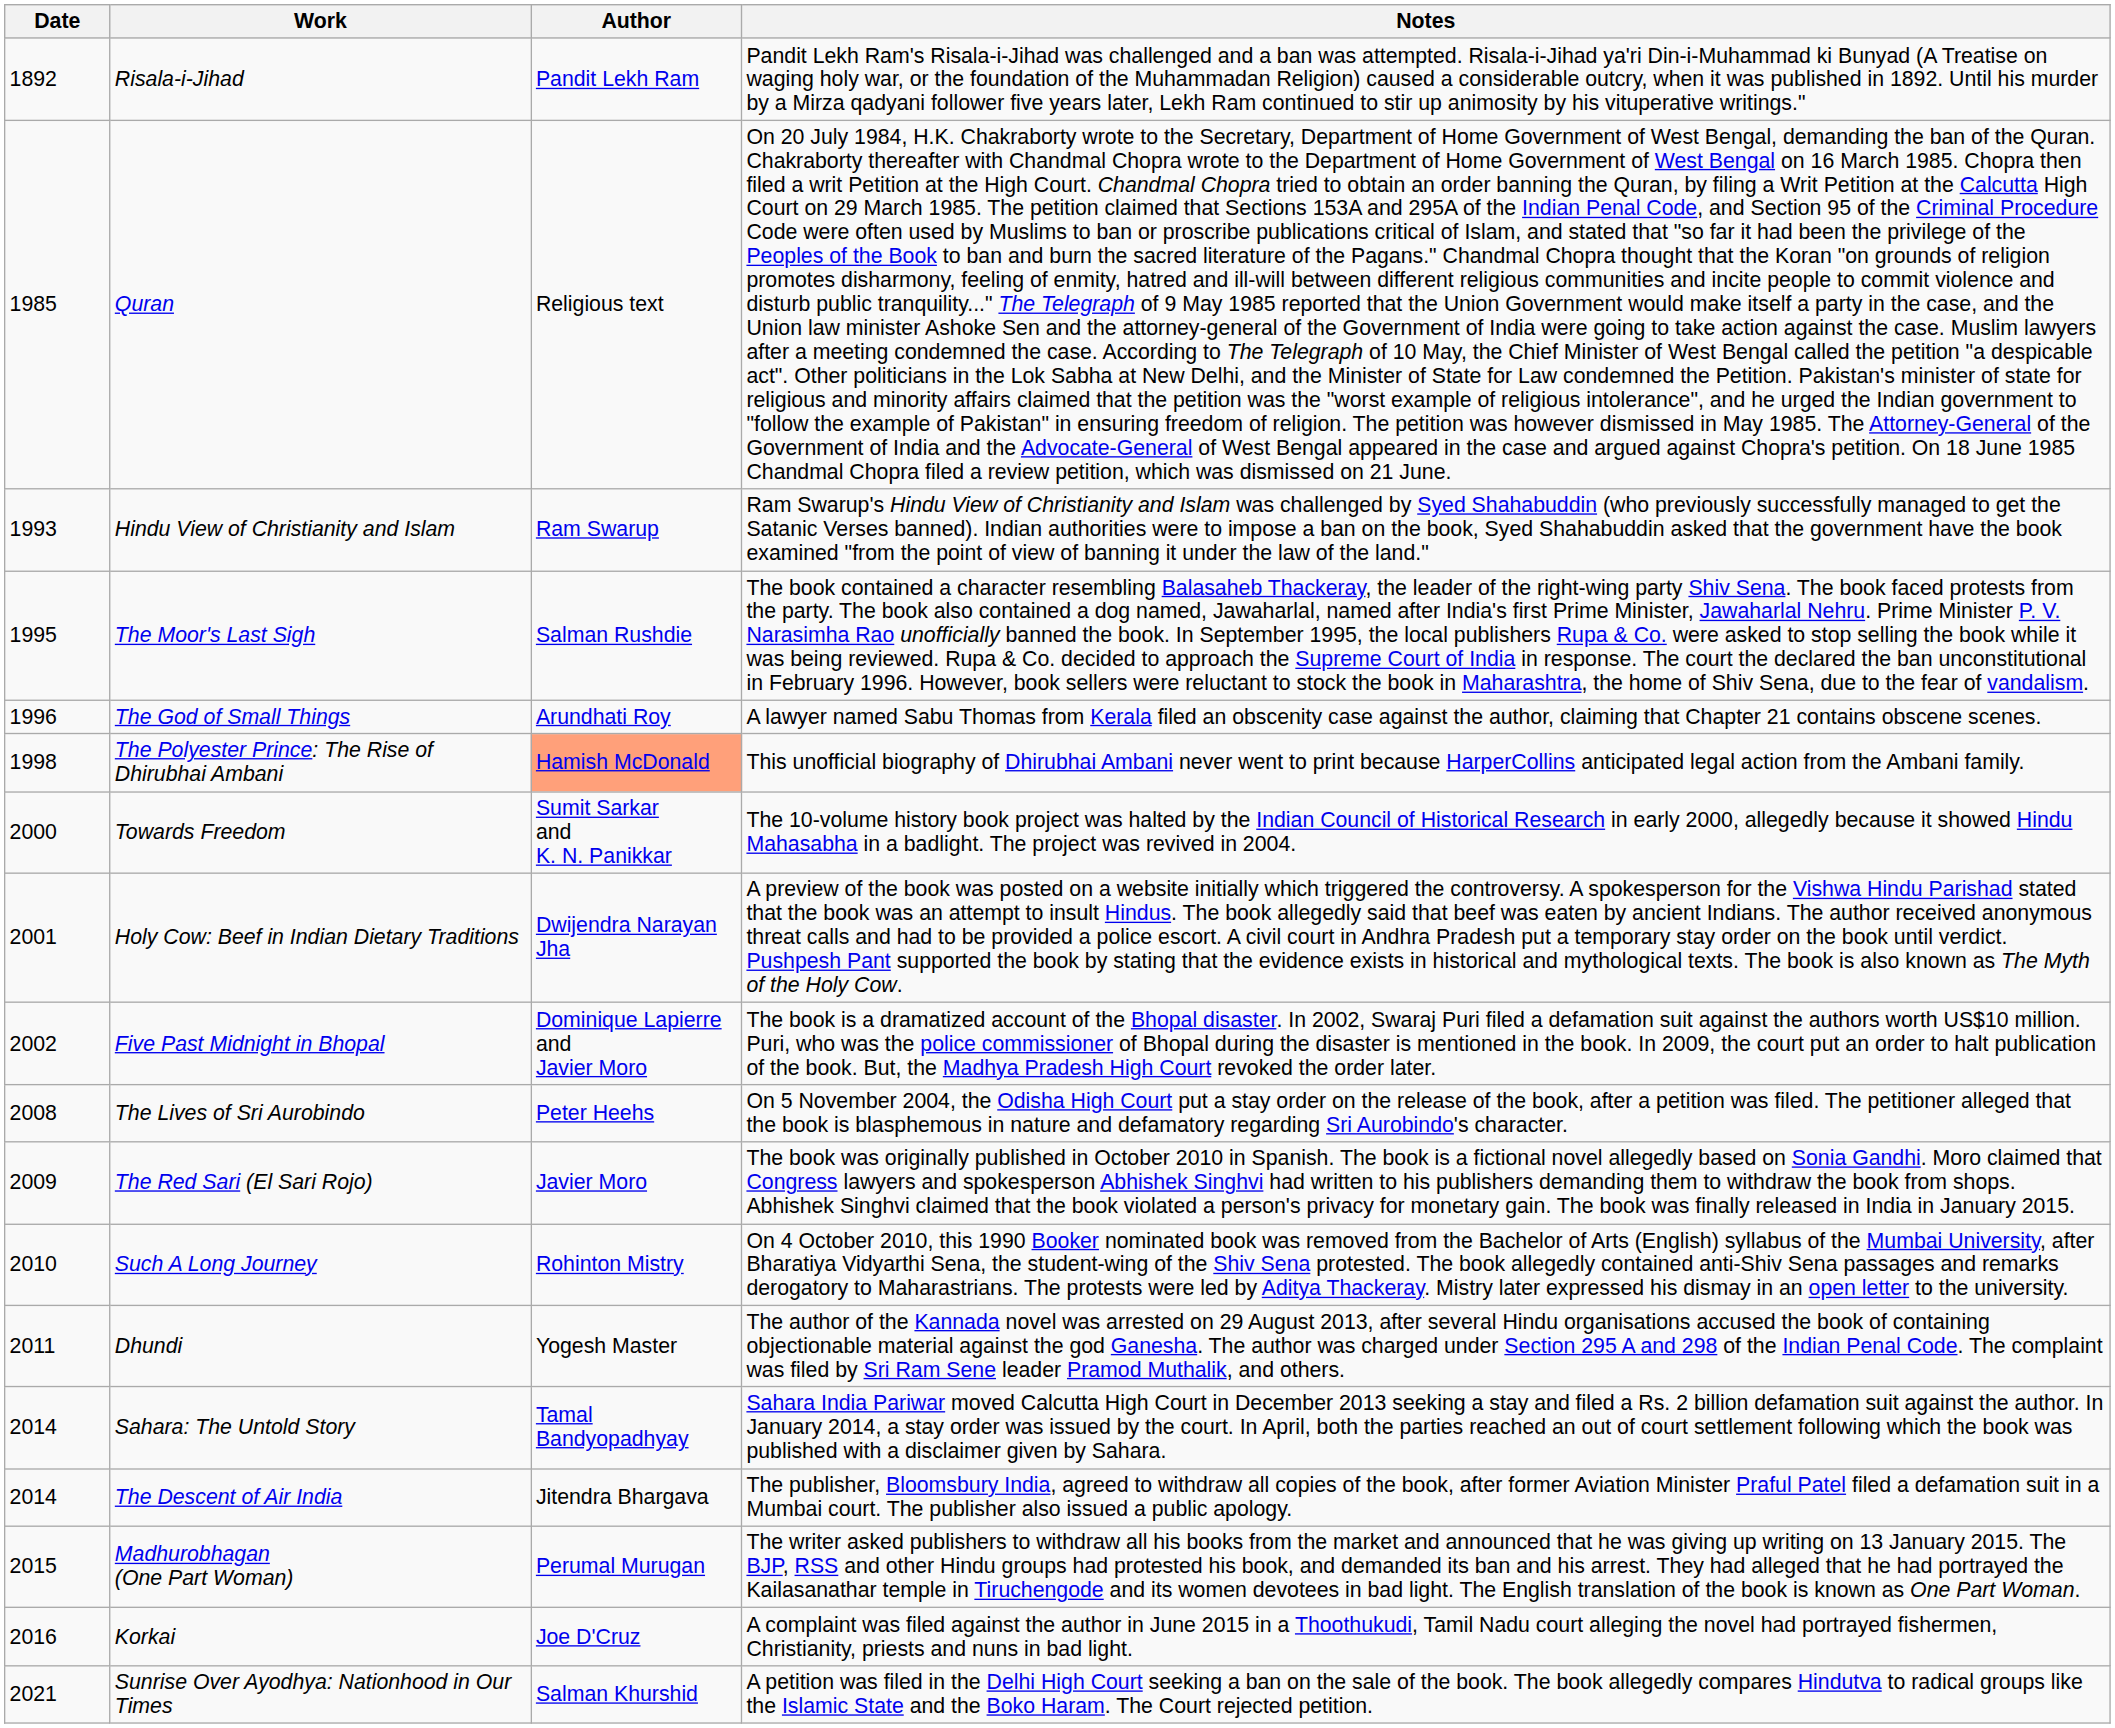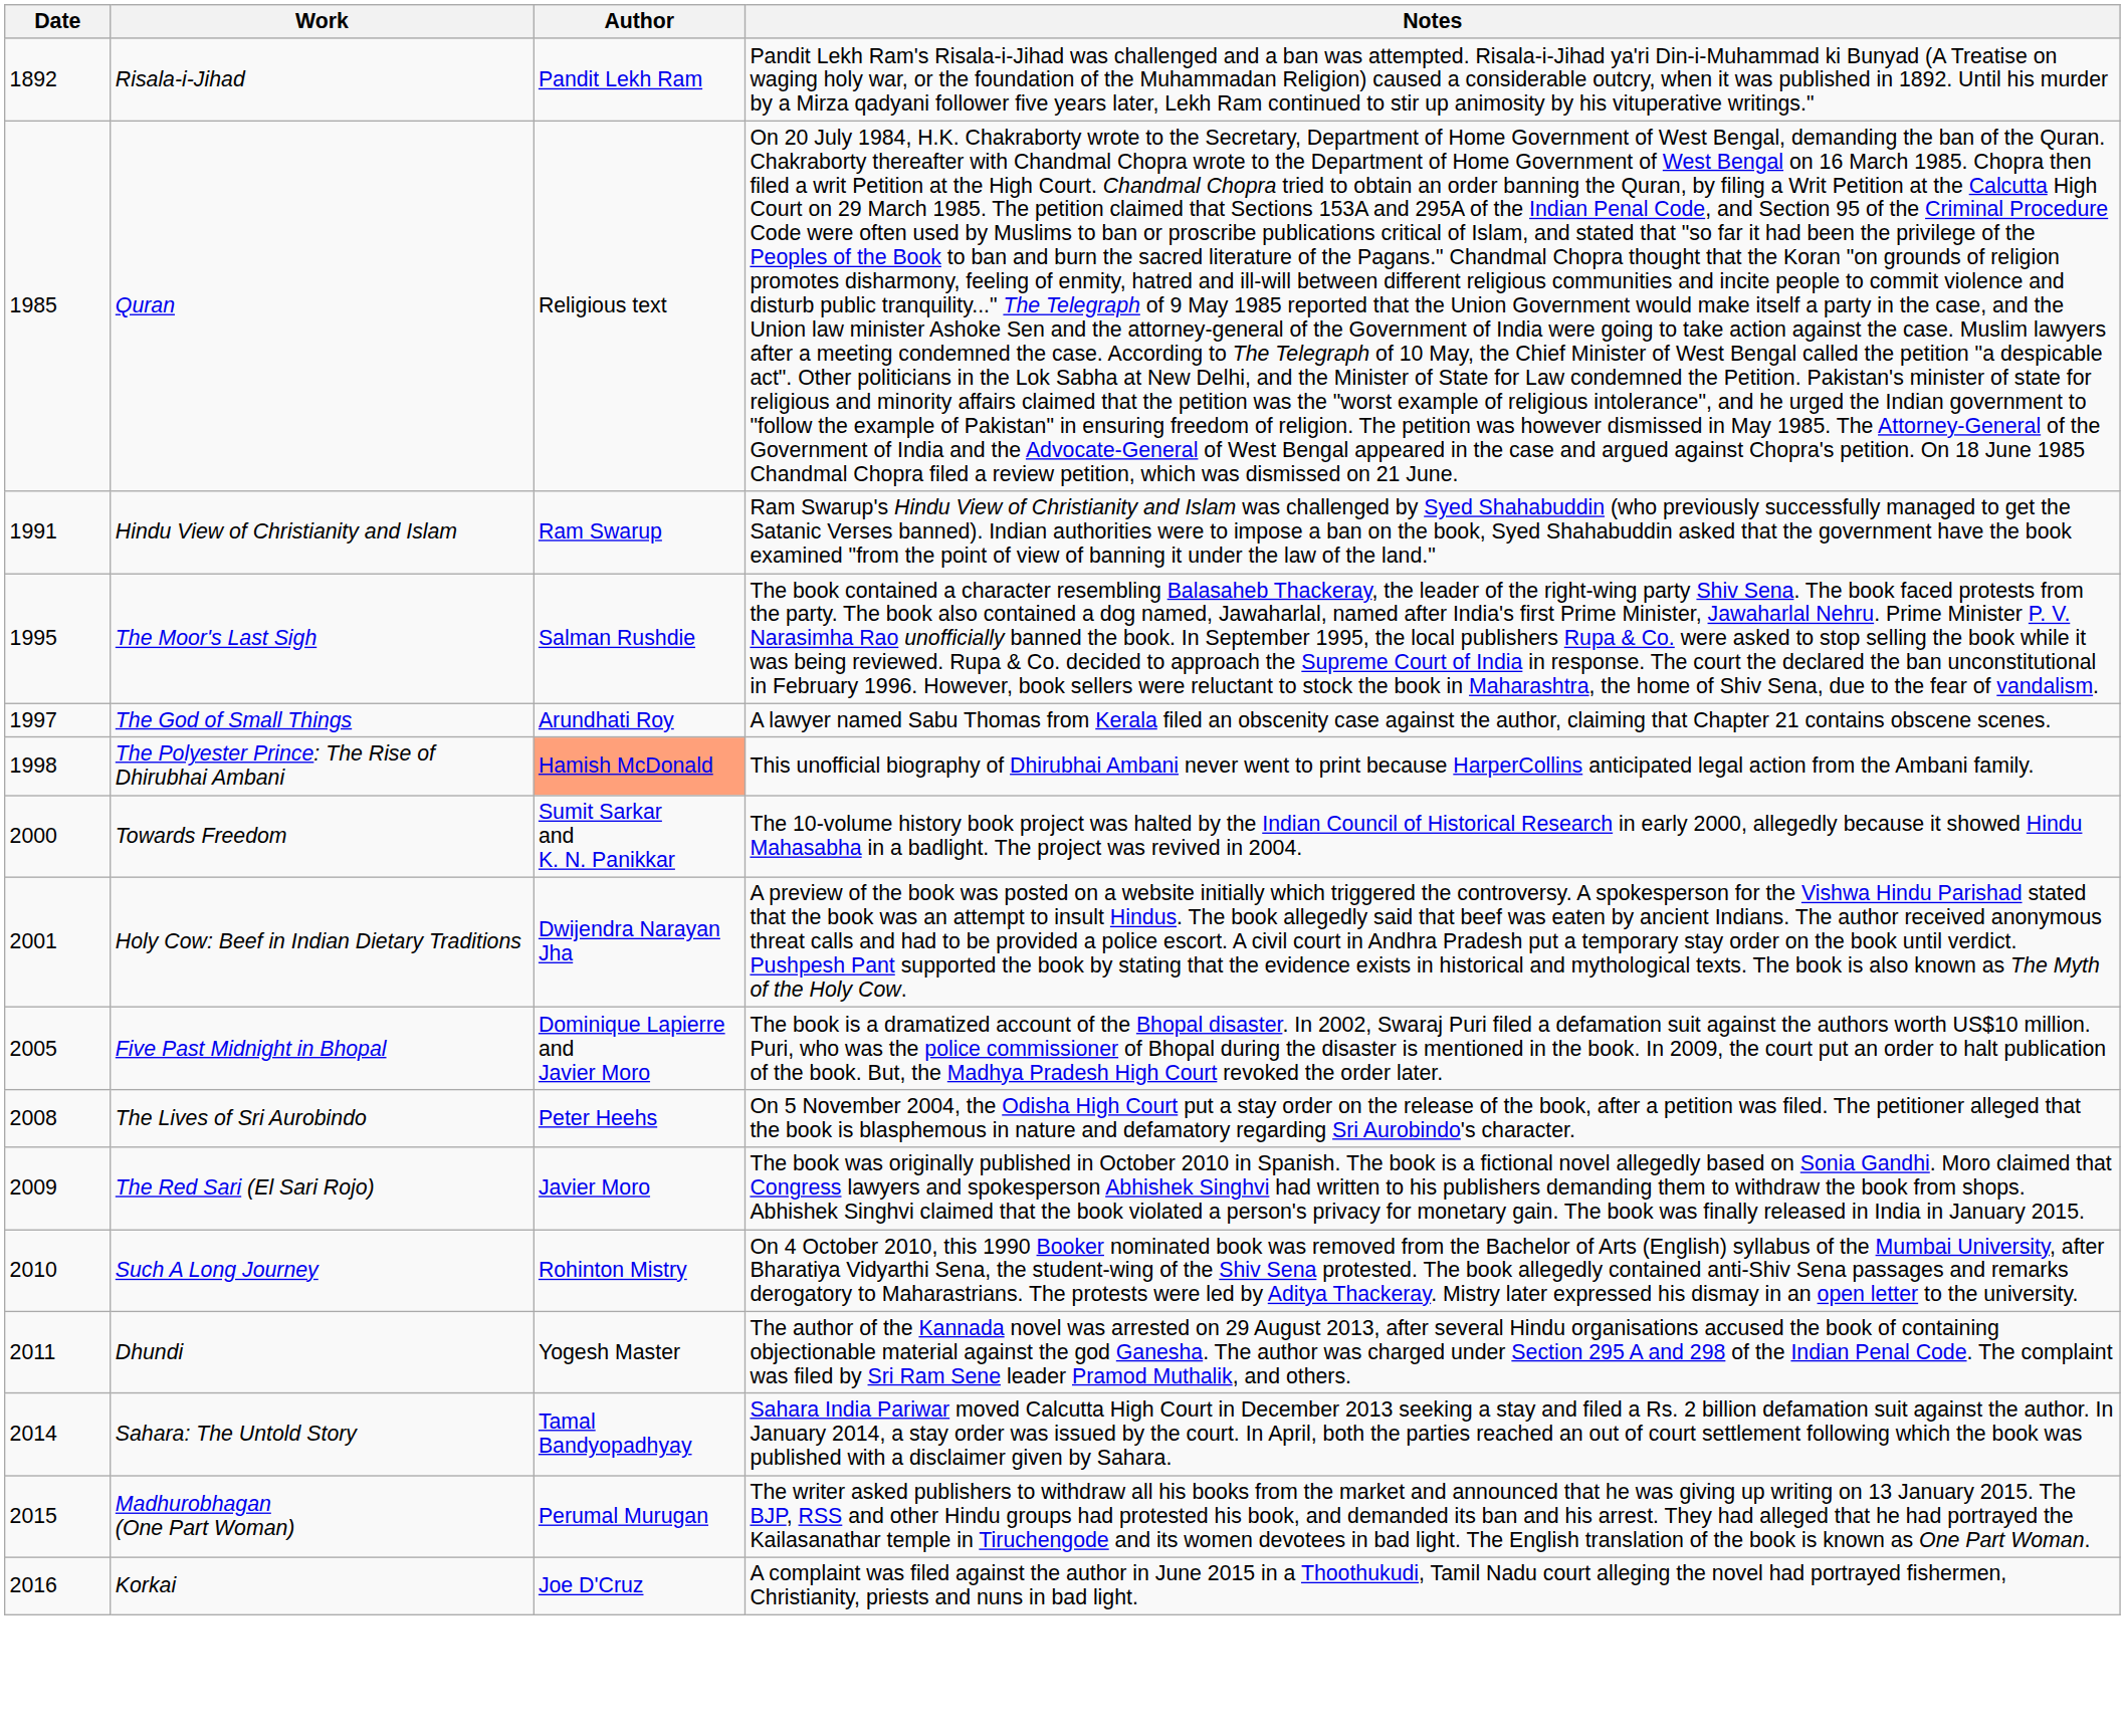 <table class="sortable wikitable static-row-numbers" style="width:100%;">
 <tr style="background:#CCCC;">
 <th width="5%">Date</th>
 <th width="20%">Work</th>
 <th width="10%">Author</th>
 <th class=unsortable>Notes</th>
 </tr>
 <tr>
 <td>1892</td>
 <td><em>Risala-i-Jihad</em></td>
 <td><a href='#'>Pandit Lekh Ram</a></td>
 <td>Pandit Lekh Ram's Risala-i-Jihad was challenged and a ban was attempted. Risala-i-Jihad ya'ri Din-i-Muhammad ki Bunyad (A Treatise on waging holy war, or the foundation of the Muhammadan Religion) caused a considerable outcry, when it was published in 1892. Until his murder by a Mirza qadyani follower five years later, Lekh Ram continued to stir up animosity by his vituperative writings."</td>
 </tr>
 <tr>
 <td>1985</td>
 <td><em><a href='#'>Quran</a></em></td>
 <td>Religious text</td>
 <td>On 20 July 1984, H.K. Chakraborty wrote to the Secretary, Department of Home Government of West Bengal, demanding the ban of the Quran. Chakraborty thereafter with Chandmal Chopra wrote to the Department of Home Government of <a href='#'>West Bengal</a> on 16 March 1985. Chopra then filed a writ Petition at the High Court. <em>Chandmal Chopra</em> tried to obtain an order banning the Quran, by filing a Writ Petition at the <a href='#'>Calcutta</a> High Court on 29 March 1985. The petition claimed that Sections 153A and 295A of the <a href='#'>Indian Penal Code</a>, and Section 95 of the <a href='#'>Criminal Procedure</a> Code were often used by Muslims to ban or proscribe publications critical of Islam, and stated that "so far it had been the privilege of the <a href='#'>Peoples of the Book</a> to ban and burn the sacred literature of the Pagans." Chandmal Chopra thought that the Koran "on grounds of religion promotes disharmony, feeling of enmity, hatred and ill-will between different religious communities and incite people to commit violence and disturb public tranquility..." <a href='#'><em>The Telegraph</em></a> of 9 May 1985 reported that the Union Government would make itself a party in the case, and the Union law minister Ashoke Sen and the attorney-general of the Government of India were going to take action against the case. Muslim lawyers after a meeting condemned the case. According to <em>The Telegraph</em> of 10 May, the Chief Minister of West Bengal called the petition "a despicable act". Other politicians in the Lok Sabha at New Delhi, and the Minister of State for Law condemned the Petition. Pakistan's minister of state for religious and minority affairs claimed that the petition was the "worst example of religious intolerance", and he urged the Indian government to "follow the example of Pakistan" in ensuring freedom of religion. The petition was however dismissed in May 1985. The <a href='#'>Attorney-General</a> of the Government of India and the <a href='#'>Advocate-General</a> of West Bengal appeared in the case and argued against Chopra's petition. On 18 June 1985 Chandmal Chopra filed a review petition, which was dismissed on 21 June.</td>
 </tr>
 <tr>
-<td>1993</td>
+<td>1991</td>
 <td><em>Hindu View of Christianity and Islam</em></td>
 <td><a href='#'>Ram Swarup</a></td>
 <td>Ram Swarup's <em>Hindu View of Christianity and Islam</em> was challenged by <a href='#'>Syed Shahabuddin</a> (who previously successfully managed to get the Satanic Verses banned). Indian authorities were to impose a ban on the book, Syed Shahabuddin asked that the government have the book examined "from the point of view of banning it under the law of the land."</td>
 </tr>
 <tr>
 <td>1995</td>
 <td><em><a href='#'>The Moor's Last Sigh</a></em></td>
 <td><a href='#'>Salman Rushdie</a></td>
 <td>The book contained a character resembling <a href='#'>Balasaheb Thackeray</a>, the leader of the right-wing party <a href='#'>Shiv Sena</a>. The book faced protests from the party. The book also contained a dog named, Jawaharlal, named after India's first Prime Minister, <a href='#'>Jawaharlal Nehru</a>. Prime Minister <a href='#'>P. V. Narasimha Rao</a> <em>unofficially</em> banned the book. In September 1995, the local publishers <a href='#'>Rupa & Co.</a> were asked to stop selling the book while it was being reviewed. Rupa & Co. decided to approach the <a href='#'>Supreme Court of India</a> in response. The court the declared the ban unconstitutional in February 1996. However, book sellers were reluctant to stock the book in <a href='#'>Maharashtra</a>, the home of Shiv Sena, due to the fear of <a href='#'>vandalism</a>.</td>
 </tr>
 <tr>
-<td>1996</td>
+<td>1997</td>
 <td><em><a href='#'>The God of Small Things</a></em></td>
 <td><a href='#'>Arundhati Roy</a></td>
 <td>A lawyer named Sabu Thomas from <a href='#'>Kerala</a> filed an obscenity case against the author, claiming that Chapter 21 contains obscene scenes.</td>
 </tr>
 <tr>
 <td>1998</td>
 <td><em><a href='#'>The Polyester Prince</a>: The Rise of Dhirubhai Ambani</em></td>
 <td style="background: lightsalmon;"><a href='#'>Hamish McDonald</a></td>
 <td>This unofficial biography of <a href='#'>Dhirubhai Ambani</a> never went to print because <a href='#'>HarperCollins</a> anticipated legal action from the Ambani family.</td>
 </tr>
 <tr>
 <td>2000</td>
 <td><em>Towards Freedom</em></td>
 <td><a href='#'>Sumit Sarkar</a><br> and<br> <a href='#'>K. N. Panikkar</a></td>
 <td>The 10-volume history book project was halted by the <a href='#'>Indian Council of Historical Research</a> in early 2000, allegedly because it showed <a href='#'>Hindu Mahasabha</a> in a badlight. The project was revived in 2004.</td>
 </tr>
 <tr>
 <td>2001</td>
 <td><em>Holy Cow: Beef in Indian Dietary Traditions</em></td>
 <td><a href='#'>Dwijendra Narayan Jha</a></td>
 <td>A preview of the book was posted on a website initially which triggered the controversy. A spokesperson for the <a href='#'>Vishwa Hindu Parishad</a> stated that the book was an attempt to insult <a href='#'>Hindus</a>. The book allegedly said that beef was eaten by ancient Indians. The author received anonymous threat calls and had to be provided a police escort. A civil court in Andhra Pradesh put a temporary stay order on the book until verdict. <a href='#'>Pushpesh Pant</a> supported the book by stating that the evidence exists in historical and mythological texts. The book is also known as <em>The Myth of the Holy Cow</em>.</td>
 </tr>
 <tr>
-<td>2002</td>
+<td>2005</td>
 <td><em><a href='#'>Five Past Midnight in Bhopal</a></em></td>
 <td><a href='#'>Dominique Lapierre</a><br> and<br> <a href='#'>Javier Moro</a></td>
 <td>The book is a dramatized account of the <a href='#'>Bhopal disaster</a>. In 2002, Swaraj Puri filed a defamation suit against the authors worth US$10 million. Puri, who was the <a href='#'>police commissioner</a> of Bhopal during the disaster is mentioned in the book. In 2009, the court put an order to halt publication of the book. But, the <a href='#'>Madhya Pradesh High Court</a> revoked the order later.</td>
 </tr>
 <tr>
 <td>2008</td>
 <td><em>The Lives of Sri Aurobindo</em></td>
 <td><a href='#'>Peter Heehs</a></td>
 <td>On 5 November 2004, the <a href='#'>Odisha High Court</a> put a stay order on the release of the book, after a petition was filed. The petitioner alleged that the book is blasphemous in nature and defamatory regarding <a href='#'>Sri Aurobindo</a>'s character.</td>
 </tr>
 <tr>
 <td>2009</td>
 <td><em><a href='#'>The Red Sari</a> (El Sari Rojo)</em></td>
 <td><a href='#'>Javier Moro</a></td>
 <td>The book was originally published in October 2010 in Spanish. The book is a fictional novel allegedly based on <a href='#'>Sonia Gandhi</a>. Moro claimed that <a href='#'>Congress</a> lawyers and spokesperson <a href='#'>Abhishek Singhvi</a> had written to his publishers demanding them to withdraw the book from shops. Abhishek Singhvi claimed that the book violated a person's privacy for monetary gain. The book was finally released in India in January 2015.</td>
 </tr>
 <tr>
 <td>2010</td>
 <td><em><a href='#'>Such A Long Journey</a></em></td>
 <td><a href='#'>Rohinton Mistry</a></td>
 <td>On 4 October 2010, this 1990 <a href='#'>Booker</a> nominated book was removed from the Bachelor of Arts (English) syllabus of the <a href='#'>Mumbai University</a>, after Bharatiya Vidyarthi Sena, the student-wing of the <a href='#'>Shiv Sena</a> protested. The book allegedly contained anti-Shiv Sena passages and remarks derogatory to Maharastrians. The protests were led by <a href='#'>Aditya Thackeray</a>. Mistry later expressed his dismay in an <a href='#'>open letter</a> to the university.</td>
 </tr>
 <tr>
 <td>2011</td>
 <td><em>Dhundi</em></td>
 <td>Yogesh Master</td>
 <td>The author of the <a href='#'>Kannada</a> novel was arrested on 29 August 2013, after several Hindu organisations accused the book of containing objectionable material against the god <a href='#'>Ganesha</a>. The author was charged under <a href='#'>Section 295 A and 298</a> of the <a href='#'>Indian Penal Code</a>. The complaint was filed by <a href='#'>Sri Ram Sene</a> leader <a href='#'>Pramod Muthalik</a>, and others.</td>
 </tr>
 <tr>
 <td>2014</td>
 <td><em>Sahara: The Untold Story</em></td>
 <td><a href='#'>Tamal Bandyopadhyay</a></td>
 <td><a href='#'>Sahara India Pariwar</a> moved Calcutta High Court in December 2013 seeking a stay and filed a Rs. 2 billion defamation suit against the author. In January 2014, a stay order was issued by the court. In April, both the parties reached an out of court settlement following which the book was published with a disclaimer given by Sahara.</td>
 </tr>
 <tr>
-<td>2014</td>
-<td><em><a href='#'>The Descent of Air India</a></em></td>
-<td>Jitendra Bhargava</td>
-<td>The publisher, <a href='#'>Bloomsbury India</a>, agreed to withdraw all copies of the book, after former Aviation Minister <a href='#'>Praful Patel</a> filed a defamation suit in a Mumbai court. The publisher also issued a public apology.</td>
-</tr>
-<tr>
 <td>2015</td>
 <td><em><a href='#'>Madhurobhagan</a> <br>(One Part Woman)</em></td>
 <td><a href='#'>Perumal Murugan</a></td>
 <td>The writer asked publishers to withdraw all his books from the market and announced that he was giving up writing on 13 January 2015. The <a href='#'>BJP</a>, <a href='#'>RSS</a> and other Hindu groups had protested his book, and demanded its ban and his arrest. They had alleged that he had portrayed the Kailasanathar temple in <a href='#'>Tiruchengode</a> and its women devotees in bad light. The English translation of the book is known as <em>One Part Woman</em>.</td>
 </tr>
 <tr>
 <td>2016</td>
 <td><em>Korkai</em></td>
 <td><a href='#'>Joe D'Cruz</a></td>
 <td>A complaint was filed against the author in June 2015 in a <a href='#'>Thoothukudi</a>, Tamil Nadu court alleging the novel had portrayed fishermen, Christianity, priests and nuns in bad light.</td>
 </tr>
-<tr>
-<td>2021</td>
-<td><em>Sunrise Over Ayodhya: Nationhood in Our Times</em></td>
-<td><a href='#'>Salman Khurshid</a></td>
-<td>A petition was filed in the <a href='#'>Delhi High Court</a> seeking a ban on the sale of the book. The book allegedly compares <a href='#'>Hindutva</a> to radical groups like the <a href='#'>Islamic State</a> and the <a href='#'>Boko Haram</a>. The Court rejected petition.</td>
-</tr>
 </table>
